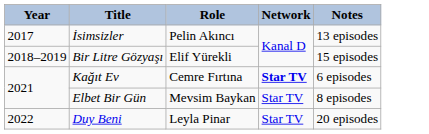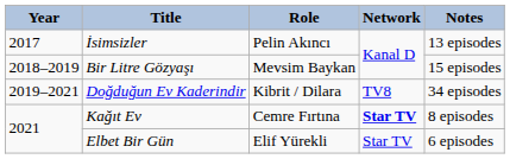 <table class="wikitable">
 <tr>
 <th style="background:#B0C4DE;">Year</th>
 <th style="background:#B0C4DE;">Title</th>
 <th style="background:#B0C4DE;">Role</th>
 <th style="background:#B0C4DE;">Network</th>
 <th style="background:#B0C4DE;">Notes</th>
 </tr>
 <tr>
 <td>2017</td>
 <td><em>İsimsizler</em></td>
 <td>Pelin Akıncı</td>
 <td rowspan="2"><a href='#'>Kanal D</a></td>
 <td>13 episodes</td>
 </tr>
 <tr>
 <td>2018–2019</td>
 <td><em>Bir Litre Gözyaşı</em></td>
-<td>Elif Yürekli</td>
+<td>Mevsim Baykan</td>
 <td>15 episodes</td>
+</tr>
+<tr>
+<td>2019–2021</td>
+<td><em><a href='#'>Doğduğun Ev Kaderindir</a></em></td>
+<td>Kibrit / Dilara</td>
+<td><a href='#'>TV8</a></td>
+<td>34 episodes</td>
 </tr>
 <tr>
 <td rowspan="2">2021</td>
 <td><em>Kağıt Ev</em></td>
 <td>Cemre Fırtına</td>
 <td><strong><a href='#'>Star TV</a></strong></td>
-<td>6 episodes</td>
+<td>8 episodes</td>
 </tr>
 <tr>
 <td><em>Elbet Bir Gün</em></td>
-<td>Mevsim Baykan</td>
+<td>Elif Yürekli</td>
 <td><a href='#'>Star TV</a></td>
-<td>8 episodes</td>
-</tr>
-<tr>
-<td>2022</td>
-<td><em><a href='#'>Duy Beni</a></em></td>
-<td>Leyla Pinar</td>
-<td><a href='#'>Star TV</a></td>
-<td>20 episodes</td>
+<td>6 episodes</td>
 </tr>
 </table>
